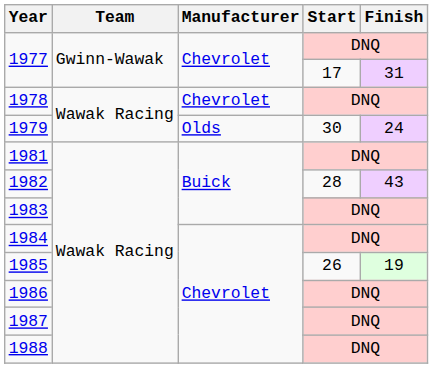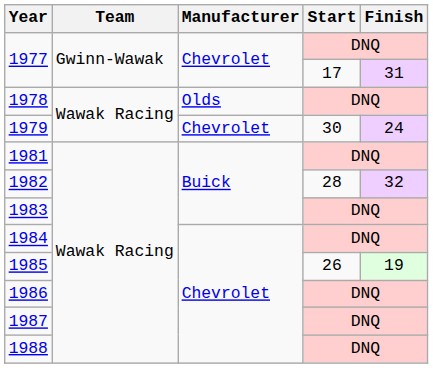 <table class="wikitable" style="font-size: 90%;">
 <tr>
 <th>Year</th>
 <th>Team</th>
 <th>Manufacturer</th>
 <th>Start</th>
 <th>Finish</th>
 </tr>
 <tr>
 <td rowspan=2><a href='#'>1977</a></td>
 <td rowspan=2>Gwinn-Wawak</td>
 <td rowspan=2><a href='#'>Chevrolet</a></td>
 <td align=center colspan=2 style="background:#FFCFCF;">DNQ</td>
 </tr>
 <tr>
 <td align=center>17</td>
 <td align=center style="background:#EFCFFF;">31</td>
 </tr>
 <tr>
 <td><a href='#'>1978</a></td>
 <td rowspan=2>Wawak Racing</td>
-<td><a href='#'>Chevrolet</a></td>
+<td><a href='#'>Olds</a></td>
 <td align=center colspan=2 style="background:#FFCFCF;">DNQ</td>
 </tr>
 <tr>
 <td><a href='#'>1979</a></td>
-<td><a href='#'>Olds</a></td>
+<td><a href='#'>Chevrolet</a></td>
 <td align=center>30</td>
 <td align=center style="background:#EFCFFF;">24</td>
 </tr>
 <tr>
 <td><a href='#'>1981</a></td>
 <td rowspan=8>Wawak Racing</td>
 <td rowspan=3><a href='#'>Buick</a></td>
 <td align=center colspan=2 style="background:#FFCFCF;">DNQ</td>
 </tr>
 <tr>
 <td><a href='#'>1982</a></td>
 <td align=center>28</td>
-<td align=center style="background:#EFCFFF;">43</td>
+<td align=center style="background:#EFCFFF;">32</td>
 </tr>
 <tr>
 <td><a href='#'>1983</a></td>
 <td align=center colspan=2 style="background:#FFCFCF;">DNQ</td>
 </tr>
 <tr>
 <td><a href='#'>1984</a></td>
 <td rowspan=5><a href='#'>Chevrolet</a></td>
 <td align=center colspan=2 style="background:#FFCFCF;">DNQ</td>
 </tr>
 <tr>
 <td><a href='#'>1985</a></td>
 <td align=center>26</td>
 <td align=center style="background:#DFFFDF;">19</td>
 </tr>
 <tr>
 <td><a href='#'>1986</a></td>
 <td align=center colspan=2 style="background:#FFCFCF;">DNQ</td>
 </tr>
 <tr>
 <td><a href='#'>1987</a></td>
 <td align=center colspan=2 style="background:#FFCFCF;">DNQ</td>
 </tr>
 <tr>
 <td><a href='#'>1988</a></td>
 <td align=center colspan=2 style="background:#FFCFCF;">DNQ</td>
 </tr>
 </table>
